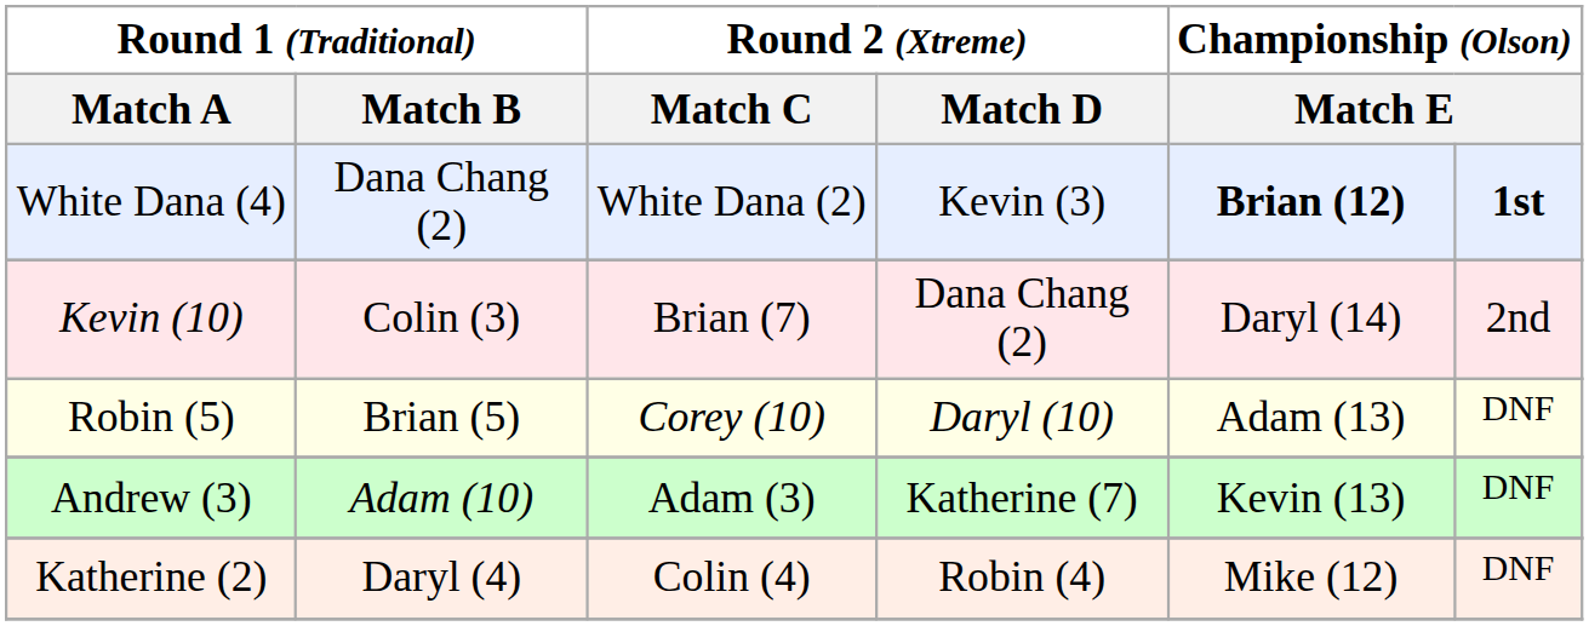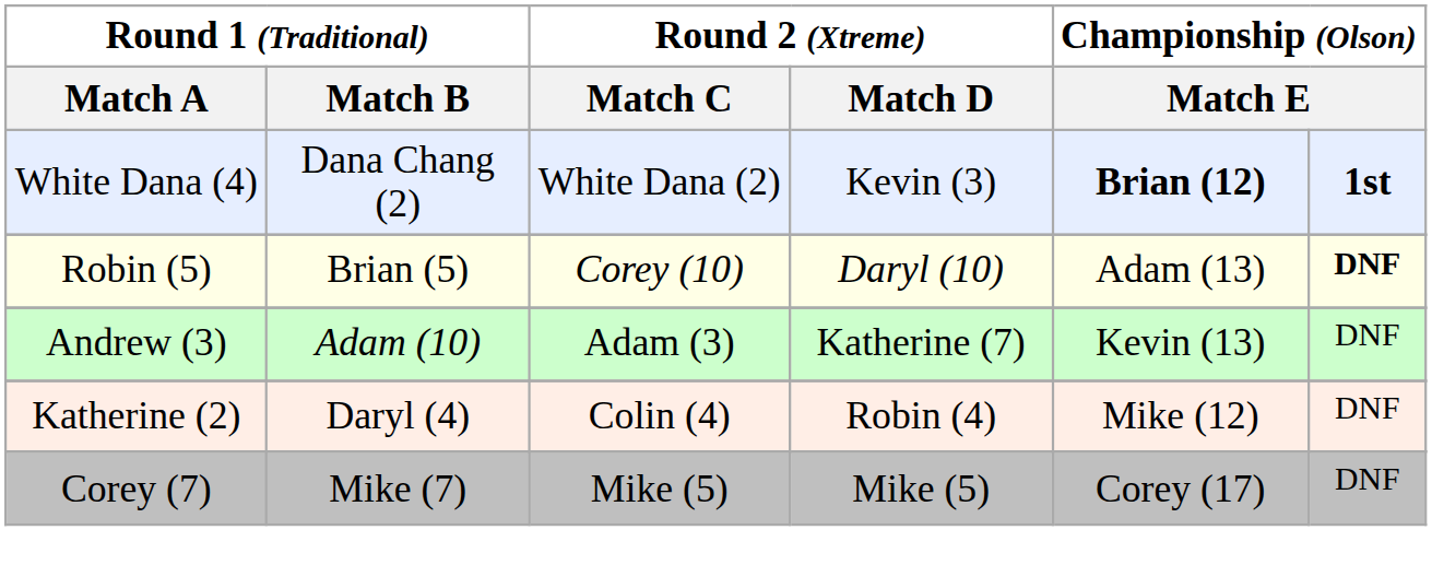 <table class="wikitable" style="text-align:center;">
 <tr>
 <th colspan="2" style="background: #ffffff;">Round 1 <small><em>(Traditional)</em></small></th>
 <th colspan="2" style="background: #ffffff;">Round 2 <small><em>(Xtreme)</em></small></th>
 <th colspan="2" style="background: #ffffff;">Championship <small><em>(Olson)</em></small></th>
 </tr>
 <tr>
 <th style="width:100px;">Match A</th>
 <th style="width:100px;">Match B</th>
 <th style="width:100px;">Match C</th>
 <th style="width:100px;">Match D</th>
 <th colspan="2">Match E</th>
 </tr>
 <tr style="background:#e6eeff;">
 <td align=center>White Dana (4)</td>
 <td>Dana Chang (2)</td>
 <td>White Dana (2)</td>
 <td>Kevin (3)</td>
 <td><strong>Brian (12)</strong></td>
 <td><strong>1st</strong></td>
 </tr>
 <tr>
 </tr>
-<tr style="background:#ffe6ea;">
-<td align=center><em>Kevin (10)</em></td>
-<td>Colin (3)</td>
-<td>Brian (7)</td>
-<td>Dana Chang (2)</td>
-<td>Daryl (14)</td>
-<td>2nd</td>
-</tr>
 <tr>
 </tr>
 <tr style="background:#FFFFE6;">
 <td align=center>Robin (5)</td>
 <td>Brian (5)</td>
 <td><em>Corey (10)</em></td>
 <td><em>Daryl (10)</em></td>
 <td>Adam (13)</td>
-<td><sup>DNF</sup></td>
+<td><strong><sup>DNF</sup></strong></td>
 </tr>
 <tr>
 </tr>
 <tr style="background:#cfc;">
 <td align=center>Andrew (3)</td>
 <td><em>Adam (10)</em></td>
 <td>Adam (3)</td>
 <td>Katherine (7)</td>
 <td>Kevin (13)</td>
 <td><sup>DNF</sup></td>
 </tr>
 <tr>
 </tr>
 <tr style="background:#ffeee6;">
 <td align=center>Katherine (2)</td>
 <td>Daryl (4)</td>
 <td>Colin (4)</td>
 <td>Robin (4)</td>
 <td>Mike (12)</td>
 <td><sup>DNF</sup></td>
 </tr>
 <tr>
 </tr>
+<tr style="background:#bfbfbf;">
+<td align=center>Corey (7)</td>
+<td>Mike (7)</td>
+<td>Mike (5)</td>
+<td>Mike (5)</td>
+<td>Corey (17)</td>
+<td><sup>DNF</sup></td>
+</tr>
 </table>
